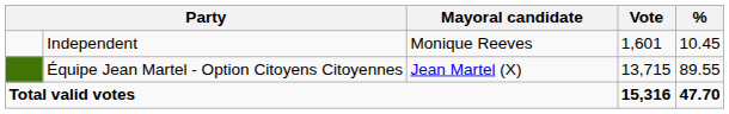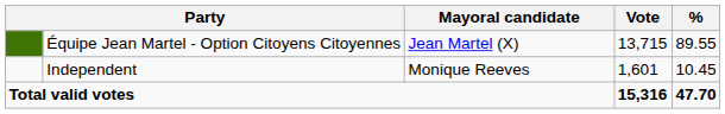 <table class="wikitable">
 <tr>
 <th bgcolor="#DDDDFF" width="230px" colspan="2">Party</th>
 <th bgcolor="#DDDDFF" width="200px">Mayoral candidate</th>
 <th bgcolor="#DDDDFF" width="50px">Vote</th>
 <th bgcolor="#DDDDFF" width="30px">%</th>
+</tr>
+<tr>
+<td bgcolor=#407405 width="30px"> </td>
+<td>Équipe Jean Martel - Option Citoyens Citoyennes</td>
+<td><a href='#'>Jean Martel</a> (X)</td>
+<td>13,715</td>
+<td>89.55</td>
 </tr>
 <tr>
 <td> </td>
 <td>Independent</td>
 <td>Monique Reeves</td>
 <td>1,601</td>
 <td>10.45</td>
 </tr>
 <tr>
-<td bgcolor=#407405 width="30px"> </td>
-<td>Équipe Jean Martel - Option Citoyens Citoyennes</td>
-<td><a href='#'>Jean Martel</a> (X)</td>
-<td>13,715</td>
-<td>89.55</td>
-</tr>
-<tr>
 <td colspan="3"><strong>Total valid votes</strong></td>
 <td><strong>15,316</strong></td>
 <td><strong>47.70</strong></td>
 </tr>
 </table>
